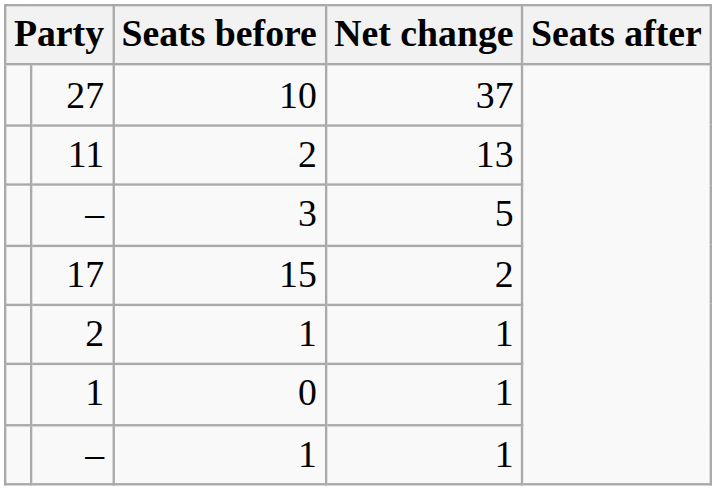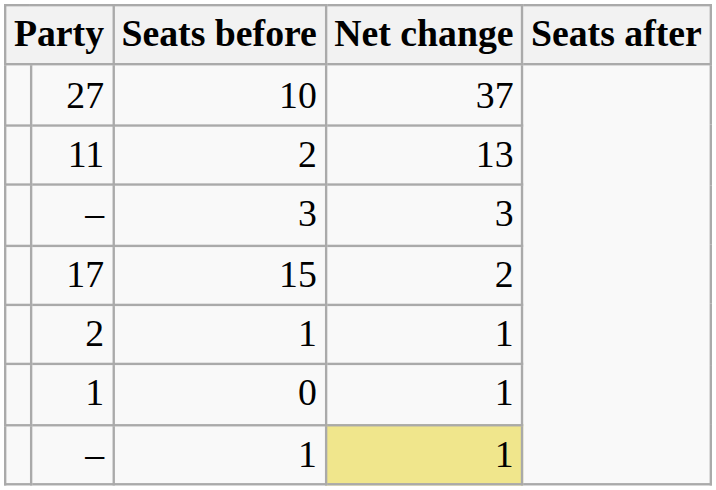 <table class=wikitable style="text-align:right">
 <tr>
 <th colspan="2">Party</th>
 <th>Seats before</th>
 <th>Net change</th>
 <th>Seats after</th>
 </tr>
 <tr>
 <td></td>
 <td>27</td>
 <td> 10</td>
 <td>37</td>
 </tr>
 <tr>
 <td></td>
 <td>11</td>
 <td> 2</td>
 <td>13</td>
 </tr>
 <tr>
 <td></td>
 <td>–</td>
 <td> 3</td>
-<td>5</td>
+<td>3</td>
 </tr>
 <tr>
 <td></td>
 <td>17</td>
 <td> 15</td>
 <td>2</td>
 </tr>
 <tr>
 <td></td>
 <td>2</td>
 <td> 1</td>
 <td>1</td>
 </tr>
 <tr>
 <td></td>
 <td>1</td>
 <td> 0</td>
 <td>1</td>
 </tr>
 <tr>
 <td></td>
 <td>–</td>
 <td> 1</td>
-<td>1</td>
+<td style="background: khaki;">1</td>
 </tr>
 </table>
